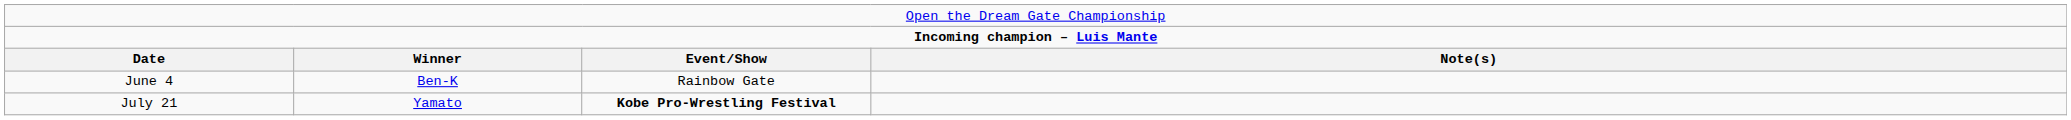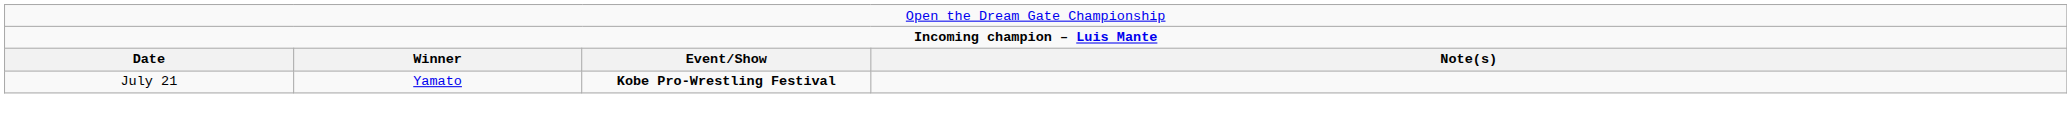 <table class="wikitable" style="text-align:center; width:100%;">
 <tr>
 <td colspan="4" style="text-align: center;"><a href='#'>Open the Dream Gate Championship</a></td>
 </tr>
 <tr>
 <td colspan="4" style="text-align: center;"><strong>Incoming champion – <a href='#'>Luis Mante</a></strong></td>
 </tr>
 <tr>
 <th width=14%>Date</th>
 <th width=14%>Winner</th>
 <th width=14%>Event/Show</th>
 <th width=58%>Note(s)</th>
 </tr>
 <tr>
-<td>June 4</td>
-<td><a href='#'>Ben-K</a></td>
-<td>Rainbow Gate<br></td>
-<td></td>
-</tr>
-<tr>
 <td>July 21</td>
 <td><a href='#'>Yamato</a></td>
 <td><strong>Kobe Pro-Wrestling Festival</strong></td>
 <td></td>
 </tr>
 </table>
